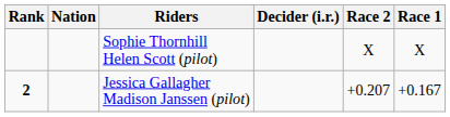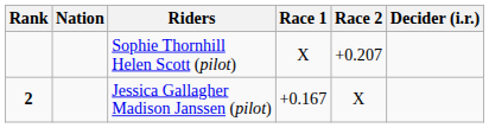 <table class="wikitable" style="text-align:center">
 <tr>
 <th>Rank</th>
 <th>Nation</th>
 <th>Riders</th>
+<th>Race 1</th>
+<th>Race 2</th>
 <th>Decider (i.r.)</th>
-<th>Race 2</th>
-<th>Race 1</th>
 </tr>
 <tr>
 <td></td>
 <td align="left"></td>
 <td align="left"><a href='#'>Sophie Thornhill</a><br><a href='#'>Helen Scott</a> (<em>pilot</em>)</td>
+<td>X</td>
+<td>+0.207</td>
 <td></td>
-<td>X</td>
-<td>X</td>
 </tr>
 <tr>
 <td><strong>2</strong></td>
 <td align="left"></td>
 <td align="left"><a href='#'>Jessica Gallagher</a><br><a href='#'>Madison Janssen</a> (<em>pilot</em>)</td>
+<td>+0.167</td>
+<td>X</td>
 <td></td>
-<td>+0.207</td>
-<td>+0.167</td>
 </tr>
 </table>
